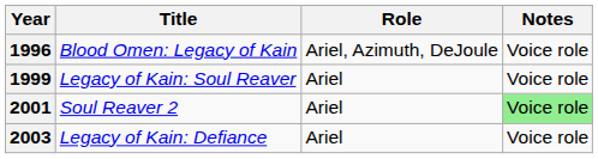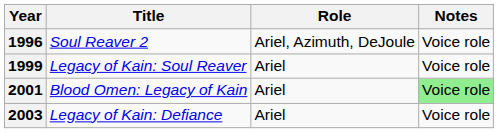 <table class="wikitable plainrowheaders sortable">
 <tr>
 <th scope="col">Year</th>
 <th scope="col">Title</th>
 <th scope="col">Role</th>
 <th scope="col" class="unsortable">Notes</th>
 </tr>
 <tr>
 <th scope="row">1996</th>
-<td><em><a href='#'>Blood Omen: Legacy of Kain</a></em></td>
+<td><em><a href='#'>Soul Reaver 2</a></em></td>
 <td>Ariel, Azimuth, DeJoule</td>
 <td>Voice role</td>
 </tr>
 <tr>
 <th scope="row">1999</th>
 <td><em><a href='#'>Legacy of Kain: Soul Reaver</a></em></td>
 <td>Ariel</td>
 <td>Voice role</td>
 </tr>
 <tr>
 <th scope="row">2001</th>
-<td><em><a href='#'>Soul Reaver 2</a></em></td>
+<td><em><a href='#'>Blood Omen: Legacy of Kain</a></em></td>
 <td>Ariel</td>
 <td style="background: lightgreen;">Voice role</td>
 </tr>
 <tr>
 <th scope="row">2003</th>
 <td><em><a href='#'>Legacy of Kain: Defiance</a></em></td>
 <td>Ariel</td>
 <td>Voice role</td>
 </tr>
 </table>
